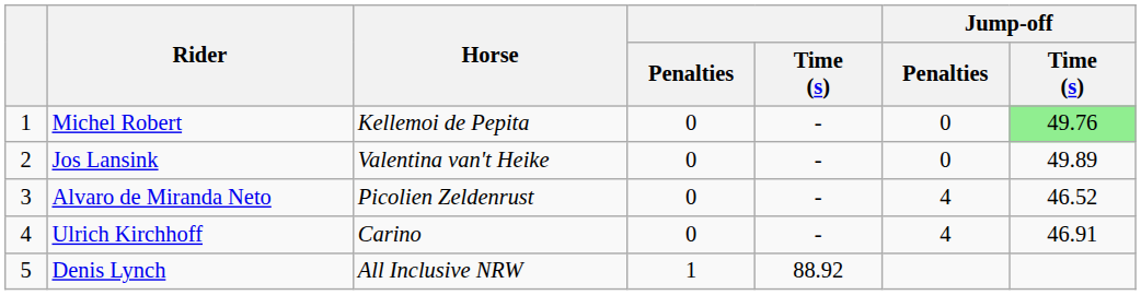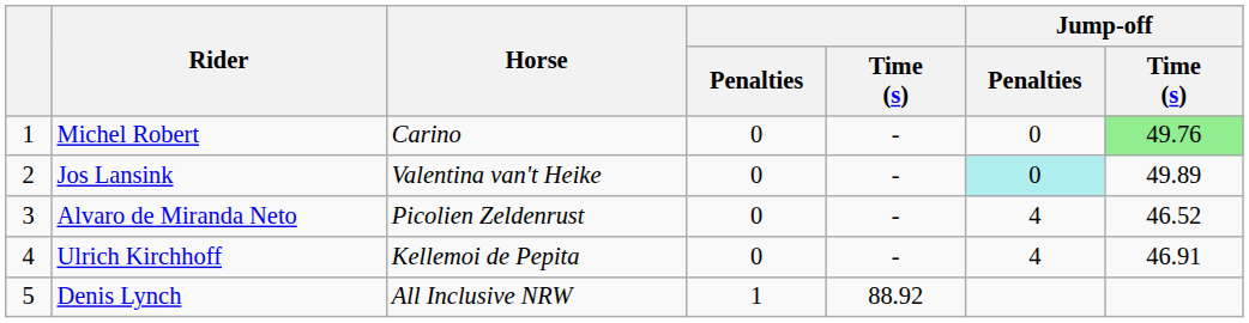 <table class="wikitable" style="font-size: 90%">
 <tr>
 <th rowspan=2 width=20></th>
 <th rowspan=2 width=190>Rider</th>
 <th rowspan=2 width=170>Horse</th>
 <th colspan=2></th>
 <th colspan=2>Jump-off</th>
 </tr>
 <tr>
 <th width=75>Penalties</th>
 <th width=75>Time<br>(<a href='#'>s</a>)</th>
 <th width=75>Penalties</th>
 <th width=75>Time<br>(<a href='#'>s</a>)</th>
 </tr>
 <tr>
 <td align=center>1</td>
 <td> <a href='#'>Michel Robert</a></td>
-<td><em>Kellemoi de Pepita</em></td>
+<td><em>Carino</em></td>
 <td align=center>0</td>
 <td align=center>-</td>
 <td align=center>0</td>
 <td align=center style="background: lightgreen;">49.76</td>
 </tr>
 <tr>
 <td align=center>2</td>
 <td> <a href='#'>Jos Lansink</a></td>
 <td><em>Valentina van't Heike</em></td>
 <td align=center>0</td>
 <td align=center>-</td>
-<td align=center>0</td>
+<td align=center style="background: paleturquoise;">0</td>
 <td align=center>49.89</td>
 </tr>
 <tr>
 <td align=center>3</td>
 <td> <a href='#'>Alvaro de Miranda Neto</a></td>
 <td><em>Picolien Zeldenrust</em></td>
 <td align=center>0</td>
 <td align=center>-</td>
 <td align=center>4</td>
 <td align=center>46.52</td>
 </tr>
 <tr>
 <td align=center>4</td>
 <td> <a href='#'>Ulrich Kirchhoff</a></td>
-<td><em>Carino</em></td>
+<td><em>Kellemoi de Pepita</em></td>
 <td align=center>0</td>
 <td align=center>-</td>
 <td align=center>4</td>
 <td align=center>46.91</td>
 </tr>
 <tr>
 <td align=center>5</td>
 <td> <a href='#'>Denis Lynch</a></td>
 <td><em>All Inclusive NRW</em></td>
 <td align=center>1</td>
 <td align=center>88.92</td>
 <td align=center></td>
 <td align=center></td>
 </tr>
 </table>
